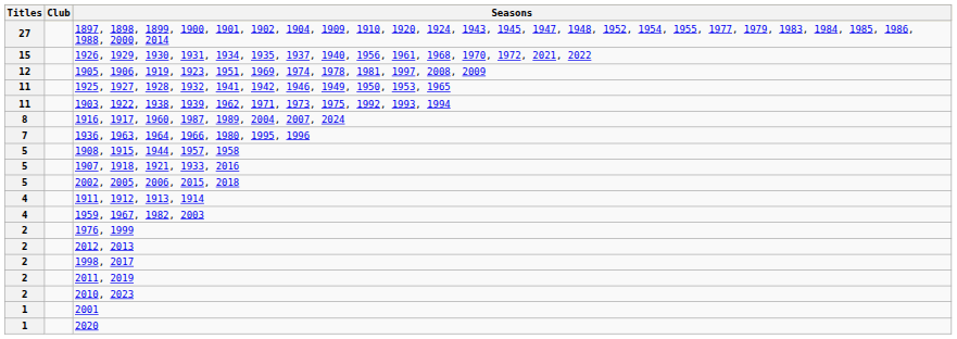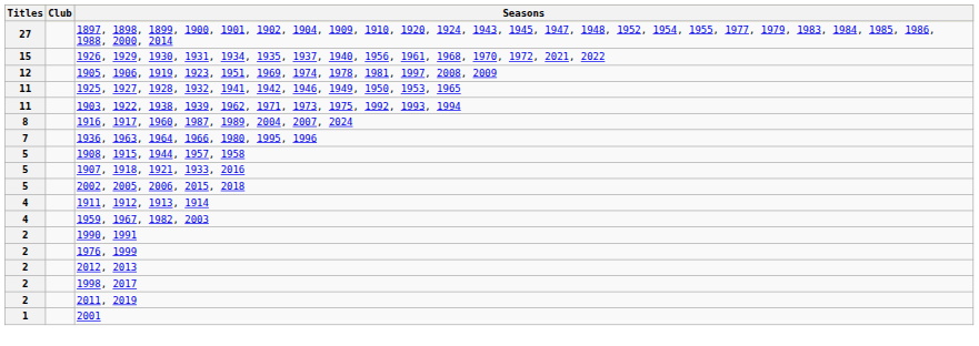 <table class="wikitable" style="width:100%;">
 <tr style="background:#bdb76b;">
 <th>Titles</th>
 <th>Club</th>
 <th>Seasons</th>
 </tr>
 <tr>
 <th>27</th>
 <td> </td>
 <td><a href='#'>1897</a>, <a href='#'>1898</a>, <a href='#'>1899</a>, <a href='#'>1900</a>, <a href='#'>1901</a>, <a href='#'>1902</a>, <a href='#'>1904</a>, <a href='#'>1909</a>, <a href='#'>1910</a>, <a href='#'>1920</a>, <a href='#'>1924</a>, <a href='#'>1943</a>, <a href='#'>1945</a>, <a href='#'>1947</a>, <a href='#'>1948</a>, <a href='#'>1952</a>, <a href='#'>1954</a>, <a href='#'>1955</a>, <a href='#'>1977</a>, <a href='#'>1979</a>, <a href='#'>1983</a>, <a href='#'>1984</a>, <a href='#'>1985</a>, <a href='#'>1986</a>, <a href='#'>1988</a>, <a href='#'>2000</a>, <a href='#'>2014</a></td>
 </tr>
 <tr>
 <th>15</th>
 <td> </td>
 <td><a href='#'>1926</a>, <a href='#'>1929</a>, <a href='#'>1930</a>, <a href='#'>1931</a>, <a href='#'>1934</a>, <a href='#'>1935</a>, <a href='#'>1937</a>, <a href='#'>1940</a>, <a href='#'>1956</a>, <a href='#'>1961</a>, <a href='#'>1968</a>, <a href='#'>1970</a>, <a href='#'>1972</a>, <a href='#'>2021</a>, <a href='#'>2022</a></td>
 </tr>
 <tr>
 <th>12</th>
 <td> </td>
 <td><a href='#'>1905</a>, <a href='#'>1906</a>, <a href='#'>1919</a>, <a href='#'>1923</a>, <a href='#'>1951</a>, <a href='#'>1969</a>, <a href='#'>1974</a>, <a href='#'>1978</a>, <a href='#'>1981</a>, <a href='#'>1997</a>, <a href='#'>2008</a>, <a href='#'>2009</a></td>
 </tr>
 <tr>
 <th>11</th>
 <td> </td>
 <td><a href='#'>1925</a>, <a href='#'>1927</a>, <a href='#'>1928</a>, <a href='#'>1932</a>, <a href='#'>1941</a>, <a href='#'>1942</a>, <a href='#'>1946</a>, <a href='#'>1949</a>, <a href='#'>1950</a>, <a href='#'>1953</a>, <a href='#'>1965</a></td>
 </tr>
 <tr>
 <th>11</th>
 <td> </td>
 <td><a href='#'>1903</a>, <a href='#'>1922</a>, <a href='#'>1938</a>, <a href='#'>1939</a>, <a href='#'>1962</a>, <a href='#'>1971</a>, <a href='#'>1973</a>, <a href='#'>1975</a>, <a href='#'>1992</a>, <a href='#'>1993</a>, <a href='#'>1994</a></td>
 </tr>
 <tr>
 <th>8</th>
 <td> </td>
 <td><a href='#'>1916</a>, <a href='#'>1917</a>, <a href='#'>1960</a>, <a href='#'>1987</a>, <a href='#'>1989</a>, <a href='#'>2004</a>, <a href='#'>2007</a>, <a href='#'>2024</a></td>
 </tr>
 <tr>
 <th>7</th>
 <td> </td>
 <td><a href='#'>1936</a>, <a href='#'>1963</a>, <a href='#'>1964</a>, <a href='#'>1966</a>, <a href='#'>1980</a>, <a href='#'>1995</a>, <a href='#'>1996</a></td>
 </tr>
 <tr>
 <th>5</th>
 <td> </td>
 <td><a href='#'>1908</a>, <a href='#'>1915</a>, <a href='#'>1944</a>, <a href='#'>1957</a>, <a href='#'>1958</a></td>
 </tr>
 <tr>
 <th>5</th>
 <td> </td>
 <td><a href='#'>1907</a>, <a href='#'>1918</a>, <a href='#'>1921</a>, <a href='#'>1933</a>, <a href='#'>2016</a></td>
 </tr>
 <tr>
 <th>5</th>
 <td> </td>
 <td><a href='#'>2002</a>, <a href='#'>2005</a>, <a href='#'>2006</a>, <a href='#'>2015</a>, <a href='#'>2018</a></td>
 </tr>
 <tr>
 <th>4</th>
 <td> </td>
 <td><a href='#'>1911</a>, <a href='#'>1912</a>, <a href='#'>1913</a>, <a href='#'>1914</a></td>
 </tr>
 <tr>
 <th>4</th>
 <td> </td>
 <td><a href='#'>1959</a>, <a href='#'>1967</a>, <a href='#'>1982</a>, <a href='#'>2003</a></td>
 </tr>
 <tr>
 <th>2</th>
 <td> </td>
+<td><a href='#'>1990</a>, <a href='#'>1991</a></td>
+</tr>
+<tr>
+<th>2</th>
+<td> </td>
 <td><a href='#'>1976</a>, <a href='#'>1999</a></td>
 </tr>
 <tr>
 <th>2</th>
 <td> </td>
 <td><a href='#'>2012</a>, <a href='#'>2013</a></td>
 </tr>
 <tr>
 <th>2</th>
 <td> </td>
 <td><a href='#'>1998</a>, <a href='#'>2017</a></td>
 </tr>
 <tr>
 <th>2</th>
 <td> </td>
 <td><a href='#'>2011</a>, <a href='#'>2019</a></td>
 </tr>
 <tr>
-<th>2</th>
-<td> </td>
-<td><a href='#'>2010</a>, <a href='#'>2023</a></td>
-</tr>
-<tr>
 <th>1</th>
 <td></td>
 <td><a href='#'>2001</a></td>
 </tr>
-<tr>
-<th>1</th>
-<td> </td>
-<td><a href='#'>2020</a></td>
-</tr>
 </table>
